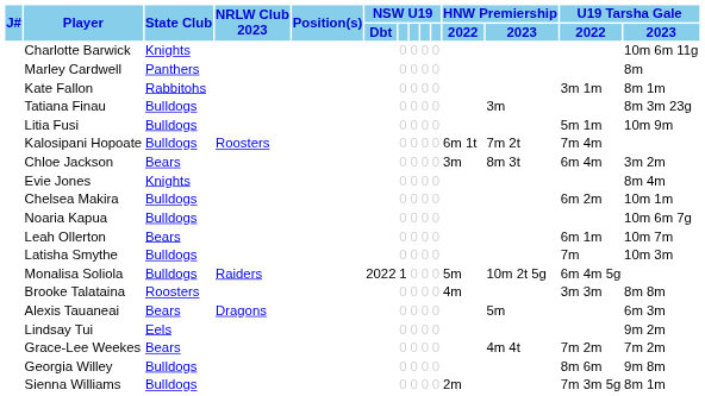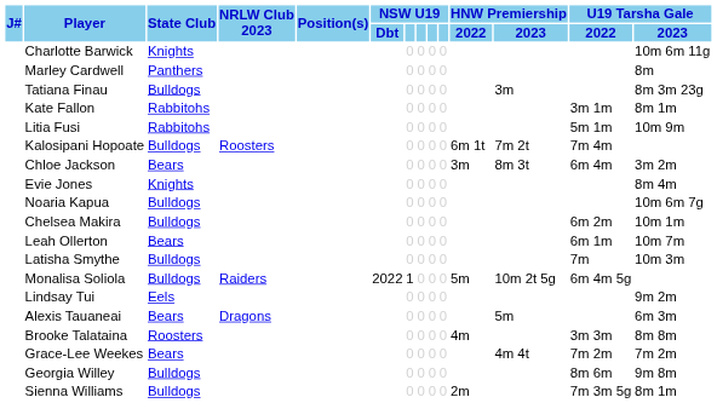 <table>
 <tr style="background:skyblue; color:#0000cd;">
 <th rowspan=2>J#</th>
 <th rowspan=2>Player</th>
 <th rowspan=2>State Club</th>
 <th rowspan=2>NRLW Club <br> 2023</th>
 <th rowspan=2>Position(s)</th>
 <th colspan=5>NSW U19</th>
 <th colspan=2>HNW Premiership</th>
 <th colspan=2>U19 Tarsha Gale</th>
 </tr>
 <tr style="background:skyblue; color:#0000cd;">
 <th>Dbt</th>
 <th></th>
 <th></th>
 <th></th>
 <th></th>
 <th>2022</th>
 <th>2023</th>
 <th>2022</th>
 <th>2023</th>
 </tr>
 <tr>
 <td></td>
 <td>Charlotte Barwick</td>
 <td align=left> <a href='#'>Knights</a></td>
 <td></td>
 <td></td>
 <td></td>
 <td style="color:lightgray">0</td>
 <td style="color:lightgray">0</td>
 <td style="color:lightgray">0</td>
 <td style="color:lightgray">0</td>
 <td></td>
 <td></td>
 <td></td>
 <td align=left> 10m 6m 11g</td>
 </tr>
 <tr>
 <td></td>
 <td>Marley Cardwell</td>
 <td align=left> <a href='#'>Panthers</a></td>
 <td></td>
 <td></td>
 <td></td>
 <td style="color:lightgray">0</td>
 <td style="color:lightgray">0</td>
 <td style="color:lightgray">0</td>
 <td style="color:lightgray">0</td>
 <td></td>
 <td></td>
 <td></td>
 <td align=left> 8m</td>
 </tr>
 <tr>
 <td></td>
+<td>Tatiana Finau</td>
+<td align=left> <a href='#'>Bulldogs</a></td>
+<td></td>
+<td></td>
+<td></td>
+<td style="color:lightgray">0</td>
+<td style="color:lightgray">0</td>
+<td style="color:lightgray">0</td>
+<td style="color:lightgray">0</td>
+<td></td>
+<td align=left> 3m</td>
+<td></td>
+<td align=left> 8m 3m 23g</td>
+</tr>
+<tr>
+<td></td>
 <td>Kate Fallon</td>
 <td align=left> <a href='#'>Rabbitohs</a></td>
 <td></td>
 <td></td>
 <td></td>
 <td style="color:lightgray">0</td>
 <td style="color:lightgray">0</td>
 <td style="color:lightgray">0</td>
 <td style="color:lightgray">0</td>
 <td></td>
 <td></td>
 <td align=left> 3m 1m</td>
 <td align=left> 8m 1m</td>
 </tr>
 <tr>
 <td></td>
-<td>Tatiana Finau</td>
-<td align=left> <a href='#'>Bulldogs</a></td>
-<td></td>
-<td></td>
-<td></td>
-<td style="color:lightgray">0</td>
-<td style="color:lightgray">0</td>
-<td style="color:lightgray">0</td>
-<td style="color:lightgray">0</td>
-<td></td>
-<td align=left> 3m</td>
-<td></td>
-<td align=left> 8m 3m 23g</td>
-</tr>
-<tr>
-<td></td>
 <td>Litia Fusi</td>
-<td align=left> <a href='#'>Bulldogs</a></td>
+<td align=left> <a href='#'>Rabbitohs</a></td>
 <td></td>
 <td></td>
 <td></td>
 <td style="color:lightgray">0</td>
 <td style="color:lightgray">0</td>
 <td style="color:lightgray">0</td>
 <td style="color:lightgray">0</td>
 <td></td>
 <td></td>
 <td align=left> 5m 1m</td>
 <td align=left> 10m 9m</td>
 </tr>
 <tr>
 <td></td>
 <td>Kalosipani Hopoate</td>
 <td align=left> <a href='#'>Bulldogs</a></td>
 <td align=left> <a href='#'>Roosters</a></td>
 <td></td>
 <td></td>
 <td style="color:lightgray">0</td>
 <td style="color:lightgray">0</td>
 <td style="color:lightgray">0</td>
 <td style="color:lightgray">0</td>
 <td align=left> 6m 1t</td>
 <td align=left> 7m 2t</td>
 <td align=left> 7m 4m</td>
 <td></td>
 </tr>
 <tr>
 <td></td>
 <td>Chloe Jackson</td>
 <td align=left> <a href='#'>Bears</a></td>
 <td></td>
 <td></td>
 <td></td>
 <td style="color:lightgray">0</td>
 <td style="color:lightgray">0</td>
 <td style="color:lightgray">0</td>
 <td style="color:lightgray">0</td>
 <td align=left> 3m</td>
 <td align=left> 8m 3t</td>
 <td align=left> 6m 4m</td>
 <td align=left> 3m 2m</td>
 </tr>
 <tr>
 <td></td>
 <td>Evie Jones</td>
 <td align=left> <a href='#'>Knights</a></td>
 <td></td>
 <td></td>
 <td></td>
 <td style="color:lightgray">0</td>
 <td style="color:lightgray">0</td>
 <td style="color:lightgray">0</td>
 <td style="color:lightgray">0</td>
 <td></td>
 <td></td>
 <td></td>
 <td align=left> 8m 4m</td>
 </tr>
 <tr>
 <td></td>
+<td>Noaria Kapua</td>
+<td align=left> <a href='#'>Bulldogs</a></td>
+<td></td>
+<td></td>
+<td></td>
+<td style="color:lightgray">0</td>
+<td style="color:lightgray">0</td>
+<td style="color:lightgray">0</td>
+<td style="color:lightgray">0</td>
+<td></td>
+<td></td>
+<td></td>
+<td align=left> 10m 6m 7g</td>
+</tr>
+<tr>
+<td></td>
 <td>Chelsea Makira</td>
 <td align=left> <a href='#'>Bulldogs</a></td>
 <td></td>
 <td></td>
 <td></td>
 <td style="color:lightgray">0</td>
 <td style="color:lightgray">0</td>
 <td style="color:lightgray">0</td>
 <td style="color:lightgray">0</td>
 <td></td>
 <td></td>
 <td align=left> 6m 2m</td>
 <td align=left> 10m 1m</td>
-</tr>
-<tr>
-<td></td>
-<td>Noaria Kapua</td>
-<td align=left> <a href='#'>Bulldogs</a></td>
-<td></td>
-<td></td>
-<td></td>
-<td style="color:lightgray">0</td>
-<td style="color:lightgray">0</td>
-<td style="color:lightgray">0</td>
-<td style="color:lightgray">0</td>
-<td></td>
-<td></td>
-<td></td>
-<td align=left> 10m 6m 7g</td>
 </tr>
 <tr>
 <td></td>
 <td>Leah Ollerton</td>
 <td align=left> <a href='#'>Bears</a></td>
 <td></td>
 <td></td>
 <td></td>
 <td style="color:lightgray">0</td>
 <td style="color:lightgray">0</td>
 <td style="color:lightgray">0</td>
 <td style="color:lightgray">0</td>
 <td></td>
 <td></td>
 <td align=left> 6m 1m</td>
 <td align=left> 10m 7m</td>
 </tr>
 <tr>
 <td></td>
 <td>Latisha Smythe</td>
 <td align=left> <a href='#'>Bulldogs</a></td>
 <td></td>
 <td></td>
 <td></td>
 <td style="color:lightgray">0</td>
 <td style="color:lightgray">0</td>
 <td style="color:lightgray">0</td>
 <td style="color:lightgray">0</td>
 <td></td>
 <td></td>
 <td align=left> 7m</td>
 <td align=left> 10m 3m</td>
 </tr>
 <tr>
 <td></td>
 <td>Monalisa Soliola</td>
 <td align=left> <a href='#'>Bulldogs</a></td>
 <td align=left> <a href='#'>Raiders</a></td>
 <td></td>
 <td>2022</td>
 <td>1</td>
 <td style="color:lightgray">0</td>
 <td style="color:lightgray">0</td>
 <td style="color:lightgray">0</td>
 <td align=left> 5m</td>
 <td align=left> 10m 2t 5g</td>
 <td align=left> 6m 4m 5g</td>
 <td></td>
 </tr>
 <tr>
 <td></td>
-<td>Brooke Talataina</td>
-<td align=left> <a href='#'>Roosters</a></td>
+<td>Lindsay Tui</td>
+<td align=left> <a href='#'>Eels</a></td>
 <td></td>
 <td></td>
 <td></td>
 <td style="color:lightgray">0</td>
 <td style="color:lightgray">0</td>
 <td style="color:lightgray">0</td>
 <td style="color:lightgray">0</td>
-<td align=left> 4m</td>
 <td></td>
-<td align=left> 3m 3m</td>
-<td align=left> 8m 8m</td>
+<td></td>
+<td></td>
+<td align=left> 9m 2m</td>
 </tr>
 <tr>
 <td></td>
 <td>Alexis Tauaneai</td>
 <td align=left> <a href='#'>Bears</a></td>
 <td align=left> <a href='#'>Dragons</a></td>
 <td></td>
 <td></td>
 <td style="color:lightgray">0</td>
 <td style="color:lightgray">0</td>
 <td style="color:lightgray">0</td>
 <td style="color:lightgray">0</td>
 <td></td>
 <td align=left> 5m</td>
 <td></td>
 <td align=left> 6m 3m</td>
 </tr>
 <tr>
 <td></td>
-<td>Lindsay Tui</td>
-<td align=left> <a href='#'>Eels</a></td>
+<td>Brooke Talataina</td>
+<td align=left> <a href='#'>Roosters</a></td>
 <td></td>
 <td></td>
 <td></td>
 <td style="color:lightgray">0</td>
 <td style="color:lightgray">0</td>
 <td style="color:lightgray">0</td>
 <td style="color:lightgray">0</td>
+<td align=left> 4m</td>
 <td></td>
-<td></td>
-<td></td>
-<td align=left> 9m 2m</td>
+<td align=left> 3m 3m</td>
+<td align=left> 8m 8m</td>
 </tr>
 <tr>
 <td></td>
 <td>Grace-Lee Weekes</td>
 <td align=left> <a href='#'>Bears</a></td>
 <td></td>
 <td></td>
 <td></td>
 <td style="color:lightgray">0</td>
 <td style="color:lightgray">0</td>
 <td style="color:lightgray">0</td>
 <td style="color:lightgray">0</td>
 <td></td>
 <td align=left> 4m 4t</td>
 <td align=left> 7m 2m</td>
 <td align=left> 7m 2m</td>
 </tr>
 <tr>
 <td></td>
 <td>Georgia Willey</td>
 <td align=left> <a href='#'>Bulldogs</a></td>
 <td></td>
 <td></td>
 <td></td>
 <td style="color:lightgray">0</td>
 <td style="color:lightgray">0</td>
 <td style="color:lightgray">0</td>
 <td style="color:lightgray">0</td>
 <td></td>
 <td></td>
 <td align=left> 8m 6m</td>
 <td align=left> 9m 8m</td>
 </tr>
 <tr>
 <td></td>
 <td>Sienna Williams</td>
 <td align=left> <a href='#'>Bulldogs</a></td>
 <td></td>
 <td></td>
 <td></td>
 <td style="color:lightgray">0</td>
 <td style="color:lightgray">0</td>
 <td style="color:lightgray">0</td>
 <td style="color:lightgray">0</td>
 <td align=left> 2m</td>
 <td></td>
 <td align=left> 7m 3m 5g</td>
 <td align=left> 8m 1m</td>
 </tr>
 </table>
